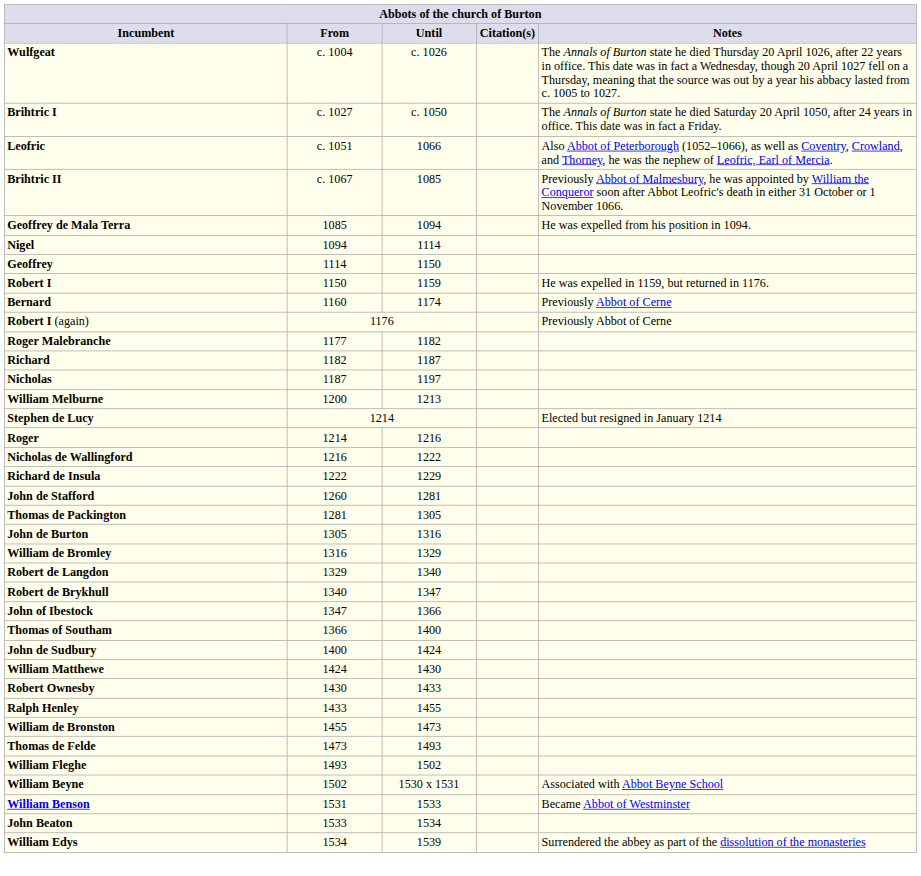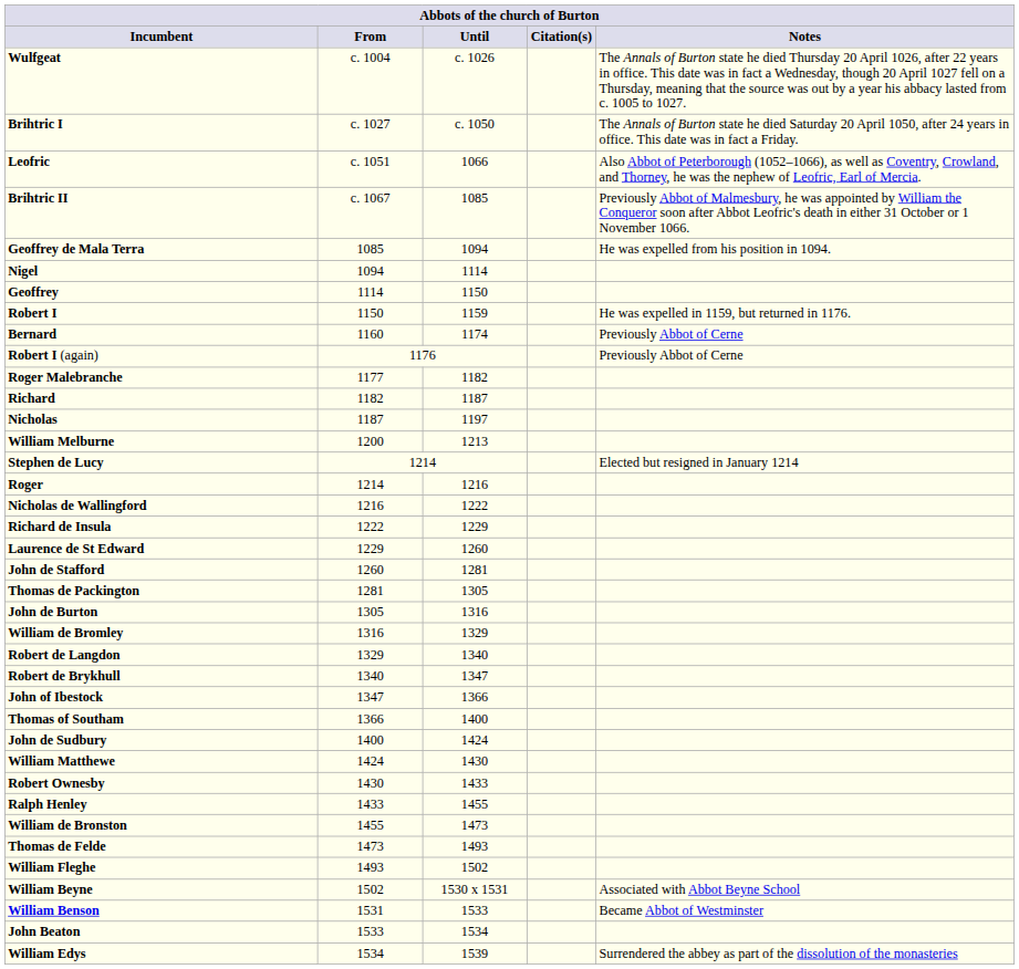 <table class="wikitable" style="width:95%">
 <tr>
 <th style="background-color:#dddcec" colspan="5">Abbots of the church of Burton</th>
 </tr>
 <tr align=left>
 <th style="background-color:#ddddec" width="30%">Incumbent</th>
 <th style="background-color:#ddddec" width="10%">From</th>
 <th style="background-color:#ddddec" width="10%">Until</th>
 <th style="background-color:#ddddec" width="5%">Citation(s)</th>
 <th style="background-color:#ddddec" width="40%">Notes</th>
 </tr>
 <tr valign=top bgcolor="#ffffec">
 <td><strong>Wulfgeat</strong></td>
 <td align=center>c. 1004</td>
 <td align=center>c. 1026</td>
 <td></td>
 <td>The <em>Annals of Burton</em> state he died Thursday 20 April 1026, after 22 years in office. This date was in fact a Wednesday, though 20 April 1027 fell on a Thursday, meaning that the source was out by a year his abbacy lasted from c. 1005 to 1027.</td>
 </tr>
 <tr valign=top bgcolor="#ffffec">
 <td><strong>Brihtric I</strong></td>
 <td align=center>c. 1027</td>
 <td align=center>c. 1050</td>
 <td></td>
 <td>The <em>Annals of Burton</em> state he died Saturday 20 April 1050, after 24 years in office. This date was in fact a Friday.</td>
 </tr>
 <tr valign=top bgcolor="#ffffec">
 <td><strong>Leofric</strong></td>
 <td align=center>c. 1051</td>
 <td align=center>1066</td>
 <td></td>
 <td>Also <a href='#'>Abbot of Peterborough</a> (1052–1066), as well as <a href='#'>Coventry</a>, <a href='#'>Crowland</a>, and <a href='#'>Thorney</a>, he was the nephew of <a href='#'>Leofric, Earl of Mercia</a>.</td>
 </tr>
 <tr valign=top bgcolor="#ffffec">
 <td><strong>Brihtric II</strong></td>
 <td align=center>c. 1067</td>
 <td align=center>1085</td>
 <td></td>
 <td>Previously <a href='#'>Abbot of Malmesbury</a>, he was appointed by <a href='#'>William the Conqueror</a> soon after Abbot Leofric's death in either 31 October or 1 November 1066.</td>
 </tr>
 <tr valign=top bgcolor="#ffffec">
 <td><strong>Geoffrey de Mala Terra</strong></td>
 <td align=center>1085</td>
 <td align=center>1094</td>
 <td></td>
 <td>He was expelled from his position in 1094.</td>
 </tr>
 <tr valign=top bgcolor="#ffffec">
 <td><strong>Nigel</strong></td>
 <td align=center>1094</td>
 <td align=center>1114</td>
 <td></td>
 <td></td>
 </tr>
 <tr valign=top bgcolor="#ffffec">
 <td><strong>Geoffrey</strong></td>
 <td align=center>1114</td>
 <td align=center>1150</td>
 <td></td>
 <td></td>
 </tr>
 <tr valign=top bgcolor="#ffffec">
 <td><strong>Robert I</strong></td>
 <td align=center>1150</td>
 <td align=center>1159</td>
 <td></td>
 <td>He was expelled in 1159, but returned in 1176.</td>
 </tr>
 <tr valign=top bgcolor="#ffffec">
 <td><strong>Bernard</strong></td>
 <td align=center>1160</td>
 <td align=center>1174</td>
 <td></td>
 <td>Previously <a href='#'>Abbot of Cerne</a></td>
 </tr>
 <tr valign=top bgcolor="#ffffec">
 <td><strong>Robert I</strong> (again)</td>
 <td colspan=2 align=center>1176</td>
 <td></td>
 <td>Previously Abbot of Cerne</td>
 </tr>
 <tr valign=top bgcolor="#ffffec">
 <td><strong>Roger Malebranche</strong></td>
 <td align=center>1177</td>
 <td align=center>1182</td>
 <td></td>
 <td></td>
 </tr>
 <tr valign=top bgcolor="#ffffec">
 <td><strong>Richard</strong></td>
 <td align=center>1182</td>
 <td align=center>1187</td>
 <td></td>
 <td></td>
 </tr>
 <tr valign=top bgcolor="#ffffec">
 <td><strong>Nicholas</strong></td>
 <td align=center>1187</td>
 <td align=center>1197</td>
 <td></td>
 <td></td>
 </tr>
 <tr valign=top bgcolor="#ffffec">
 <td><strong>William Melburne</strong></td>
 <td align=center>1200</td>
 <td align=center>1213</td>
 <td></td>
 <td></td>
 </tr>
 <tr valign=top bgcolor="#ffffec">
 <td><strong>Stephen de Lucy</strong></td>
 <td colspan=2 align=center>1214</td>
 <td></td>
 <td>Elected but resigned in January 1214</td>
 </tr>
 <tr valign=top bgcolor="#ffffec">
 <td><strong>Roger</strong></td>
 <td align=center>1214</td>
 <td align=center>1216</td>
 <td></td>
 <td></td>
 </tr>
 <tr valign=top bgcolor="#ffffec">
 <td><strong>Nicholas de Wallingford</strong></td>
 <td align=center>1216</td>
 <td align=center>1222</td>
 <td></td>
 <td></td>
 </tr>
 <tr valign=top bgcolor="#ffffec">
 <td><strong>Richard de Insula</strong></td>
 <td align=center>1222</td>
 <td align=center>1229</td>
+<td></td>
+<td></td>
+</tr>
+<tr valign=top bgcolor="#ffffec">
+<td><strong>Laurence de St Edward</strong></td>
+<td align=center>1229</td>
+<td align=center>1260</td>
 <td></td>
 <td></td>
 </tr>
 <tr valign=top bgcolor="#ffffec">
 <td><strong>John de Stafford</strong></td>
 <td align=center>1260</td>
 <td align=center>1281</td>
 <td></td>
 <td></td>
 </tr>
 <tr valign=top bgcolor="#ffffec">
 <td><strong>Thomas de Packington</strong></td>
 <td align=center>1281</td>
 <td align=center>1305</td>
 <td></td>
 <td></td>
 </tr>
 <tr valign=top bgcolor="#ffffec">
 <td><strong>John de Burton</strong></td>
 <td align=center>1305</td>
 <td align=center>1316</td>
 <td></td>
 <td></td>
 </tr>
 <tr valign=top bgcolor="#ffffec">
 <td><strong>William de Bromley</strong></td>
 <td align=center>1316</td>
 <td align=center>1329</td>
 <td></td>
 <td></td>
 </tr>
 <tr valign=top bgcolor="#ffffec">
 <td><strong>Robert de Langdon</strong></td>
 <td align=center>1329</td>
 <td align=center>1340</td>
 <td></td>
 <td></td>
 </tr>
 <tr valign=top bgcolor="#ffffec">
 <td><strong>Robert de Brykhull</strong></td>
 <td align=center>1340</td>
 <td align=center>1347</td>
 <td></td>
 <td></td>
 </tr>
 <tr valign=top bgcolor="#ffffec">
 <td><strong>John of Ibestock</strong></td>
 <td align=center>1347</td>
 <td align=center>1366</td>
 <td></td>
 <td></td>
 </tr>
 <tr valign=top bgcolor="#ffffec">
 <td><strong>Thomas of Southam</strong></td>
 <td align=center>1366</td>
 <td align=center>1400</td>
 <td></td>
 <td></td>
 </tr>
 <tr valign=top bgcolor="#ffffec">
 <td><strong>John de Sudbury</strong></td>
 <td align=center>1400</td>
 <td align=center>1424</td>
 <td></td>
 <td></td>
 </tr>
 <tr valign=top bgcolor="#ffffec">
 <td><strong>William Matthewe</strong></td>
 <td align=center>1424</td>
 <td align=center>1430</td>
 <td></td>
 <td></td>
 </tr>
 <tr valign=top bgcolor="#ffffec">
 <td><strong>Robert Ownesby</strong></td>
 <td align=center>1430</td>
 <td align=center>1433</td>
 <td></td>
 <td></td>
 </tr>
 <tr valign=top bgcolor="#ffffec">
 <td><strong>Ralph Henley</strong></td>
 <td align=center>1433</td>
 <td align=center>1455</td>
 <td></td>
 <td></td>
 </tr>
 <tr valign=top bgcolor="#ffffec">
 <td><strong>William de Bronston</strong></td>
 <td align=center>1455</td>
 <td align=center>1473</td>
 <td></td>
 <td></td>
 </tr>
 <tr valign=top bgcolor="#ffffec">
 <td><strong>Thomas de Felde</strong></td>
 <td align=center>1473</td>
 <td align=center>1493</td>
 <td></td>
 <td></td>
 </tr>
 <tr valign=top bgcolor="#ffffec">
 <td><strong>William Fleghe</strong></td>
 <td align=center>1493</td>
 <td align=center>1502</td>
 <td></td>
 <td></td>
 </tr>
 <tr valign=top bgcolor="#ffffec">
 <td><strong>William Beyne</strong></td>
 <td align=center>1502</td>
 <td align=center>1530 x 1531</td>
 <td></td>
 <td>Associated with <a href='#'>Abbot Beyne School</a></td>
 </tr>
 <tr valign=top bgcolor="#ffffec">
 <td><strong><a href='#'>William Benson</a></strong></td>
 <td align=center>1531</td>
 <td align=center>1533</td>
 <td></td>
 <td>Became <a href='#'>Abbot of Westminster</a></td>
 </tr>
 <tr valign=top bgcolor="#ffffec">
 <td><strong>John Beaton</strong></td>
 <td align=center>1533</td>
 <td align=center>1534</td>
 <td></td>
 <td></td>
 </tr>
 <tr valign=top bgcolor="#ffffec">
 <td><strong>William Edys</strong></td>
 <td align=center>1534</td>
 <td align=center>1539</td>
 <td></td>
 <td>Surrendered the abbey as part of the <a href='#'>dissolution of the monasteries</a></td>
 </tr>
 </table>
